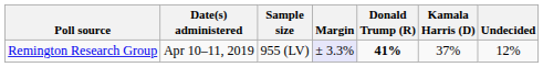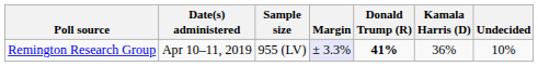 <table class="wikitable" style="font-size:90%;text-align:center;">
 <tr valign=bottom style="font-size:90%;">
 <th>Poll source</th>
 <th>Date(s)<br>administered</th>
 <th>Sample<br>size</th>
 <th>Margin<br></th>
 <th>Donald<br>Trump (R)</th>
 <th>Kamala<br>Harris (D)</th>
 <th>Undecided</th>
 </tr>
 <tr>
 <td style="text-align:left;"><a href='#'>Remington Research Group</a></td>
 <td>Apr 10–11, 2019</td>
 <td>955 (LV)</td>
 <td style="background: lavender;">± 3.3%</td>
 <td><strong>41%</strong></td>
-<td>37%</td>
-<td>12%</td>
+<td>36%</td>
+<td>10%</td>
 </tr>
 </table>
